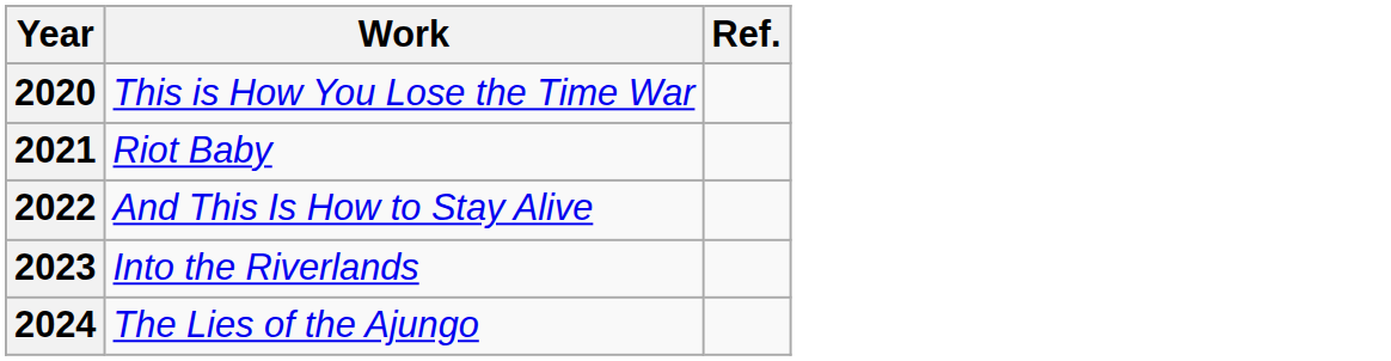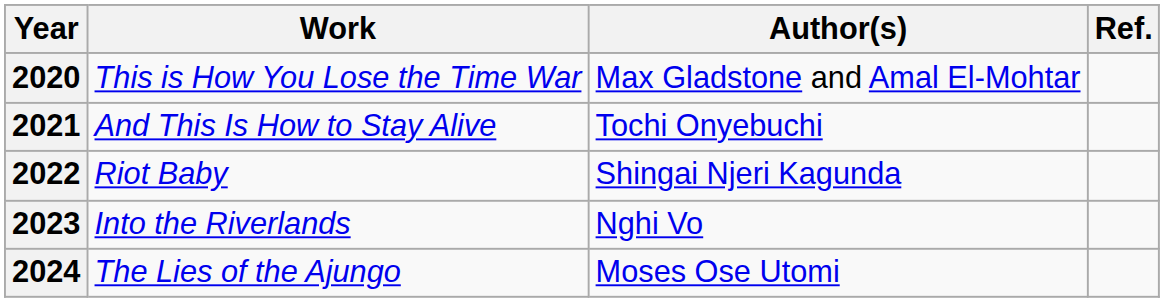 <table class="sortable wikitable">
 <tr>
 <th>Year</th>
 <th>Work</th>
+<th>Author(s)</th>
 <th class="unsortable">Ref.</th>
 </tr>
 <tr>
 <th>2020</th>
 <td><em><a href='#'>This is How You Lose the Time War</a></em></td>
+<td><a href='#'>Max Gladstone</a> and <a href='#'>Amal El-Mohtar</a></td>
 <td></td>
 </tr>
 <tr>
 <th>2021</th>
-<td><em><a href='#'>Riot Baby</a></em></td>
+<td><em><a href='#'>And This Is How to Stay Alive</a></em></td>
+<td><a href='#'>Tochi Onyebuchi</a></td>
 <td></td>
 </tr>
 <tr>
 <th>2022</th>
-<td><em><a href='#'>And This Is How to Stay Alive</a></em></td>
+<td><em><a href='#'>Riot Baby</a></em></td>
+<td><a href='#'>Shingai Njeri Kagunda</a></td>
 <td></td>
 </tr>
 <tr>
 <th>2023</th>
 <td><em><a href='#'>Into the Riverlands</a></em></td>
+<td><a href='#'>Nghi Vo</a></td>
 <td></td>
 </tr>
 <tr>
 <th>2024</th>
 <td><em><a href='#'>The Lies of the Ajungo</a></em></td>
+<td><a href='#'>Moses Ose Utomi</a></td>
 <td></td>
 </tr>
 </table>
